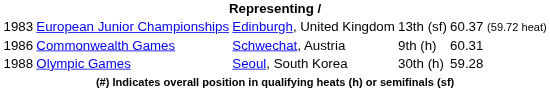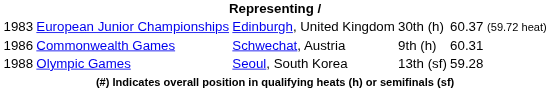 <table>
 <tr>
 <th colspan=6>Representing  / </th>
 </tr>
 <tr>
 <td>1983</td>
 <td><a href='#'>European Junior Championships</a></td>
 <td><a href='#'>Edinburgh</a>, United Kingdom</td>
-<td>13th (sf)</td>
+<td>30th (h)</td>
 <td>60.37 <small> (59.72 heat)</small></td>
 </tr>
 <tr>
 <td>1986</td>
 <td><a href='#'>Commonwealth Games</a></td>
 <td><a href='#'>Schwechat</a>, Austria</td>
 <td>9th (h)</td>
 <td>60.31</td>
 </tr>
 <tr>
 <td>1988</td>
 <td><a href='#'>Olympic Games</a></td>
 <td><a href='#'>Seoul</a>, South Korea</td>
-<td>30th (h)</td>
+<td>13th (sf)</td>
 <td>59.28</td>
 </tr>
 <tr>
 <th colspan=6><small><strong> (#) Indicates overall position in qualifying heats (h) or semifinals (sf)</strong></small></th>
 </tr>
 </table>
